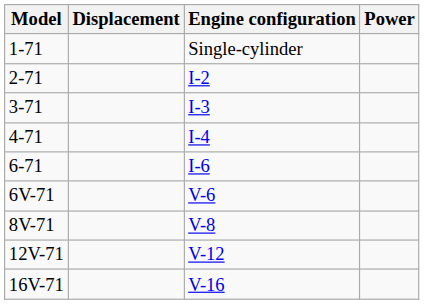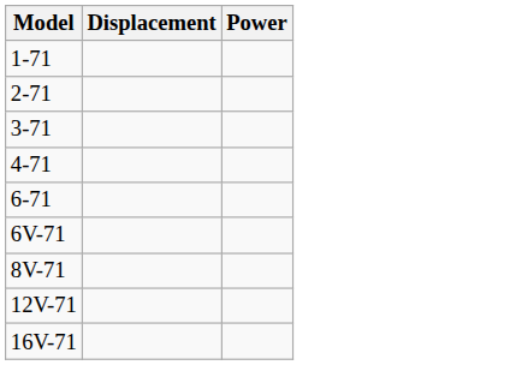 <table class="wikitable">
 <tr>
 <th>Model</th>
 <th>Displacement</th>
-<th>Engine configuration</th>
 <th>Power</th>
 </tr>
 <tr>
 <td>1-71</td>
 <td></td>
-<td>Single-cylinder</td>
 <td></td>
 </tr>
 <tr>
 <td>2-71</td>
 <td></td>
-<td><a href='#'>I-2</a></td>
 <td></td>
 </tr>
 <tr>
 <td>3-71</td>
 <td></td>
-<td><a href='#'>I-3</a></td>
 <td></td>
 </tr>
 <tr>
 <td>4-71</td>
 <td></td>
-<td><a href='#'>I-4</a></td>
 <td></td>
 </tr>
 <tr>
 <td>6-71</td>
 <td></td>
-<td><a href='#'>I-6</a></td>
 <td></td>
 </tr>
 <tr>
 <td>6V-71</td>
 <td></td>
-<td><a href='#'>V-6</a></td>
 <td></td>
 </tr>
 <tr>
 <td>8V-71</td>
 <td></td>
-<td><a href='#'>V-8</a></td>
 <td></td>
 </tr>
 <tr>
 <td>12V-71</td>
 <td></td>
-<td><a href='#'>V-12</a></td>
 <td></td>
 </tr>
 <tr>
 <td>16V-71</td>
 <td></td>
-<td><a href='#'>V-16</a></td>
 <td><br></td>
 </tr>
 </table>
